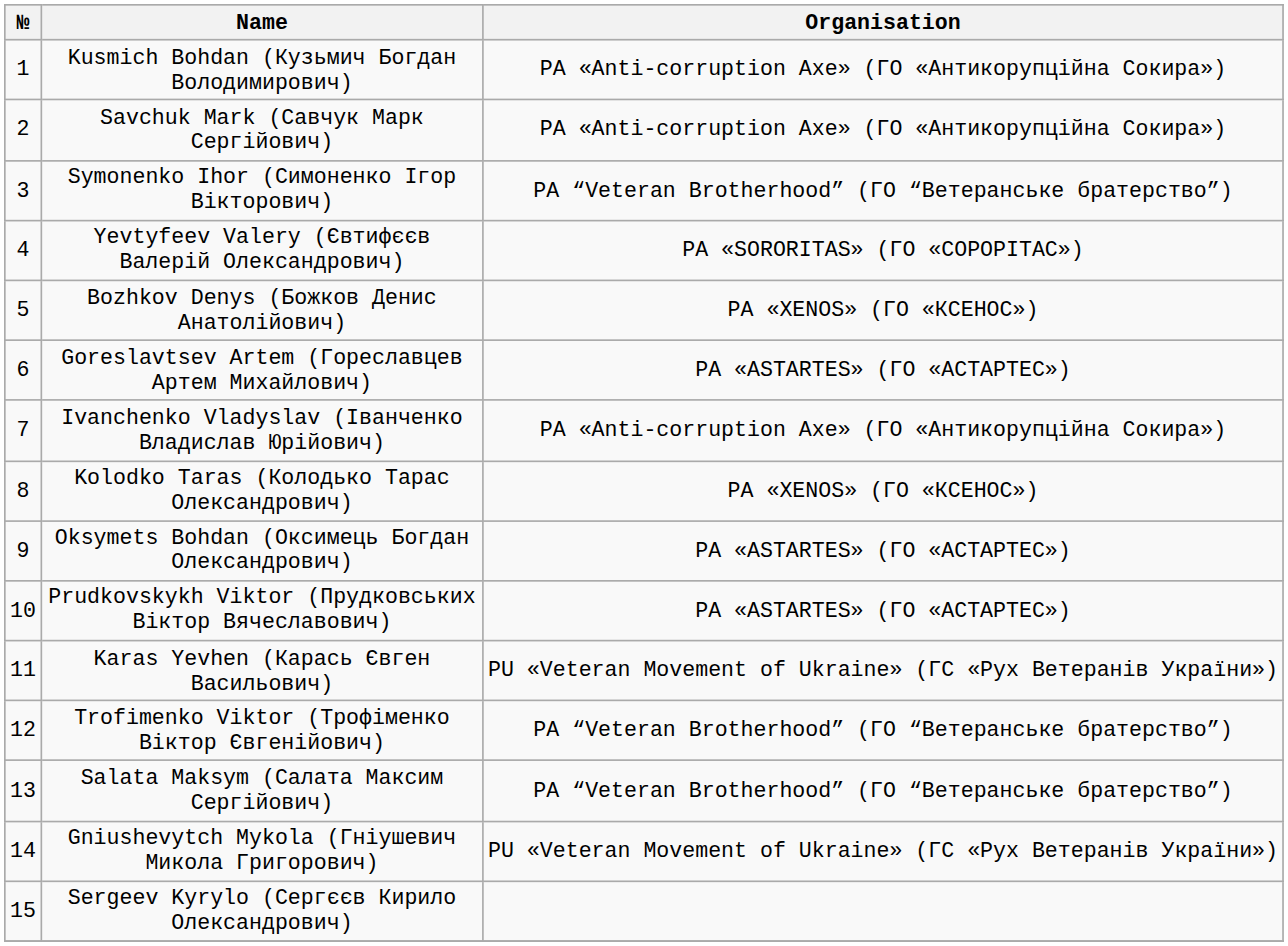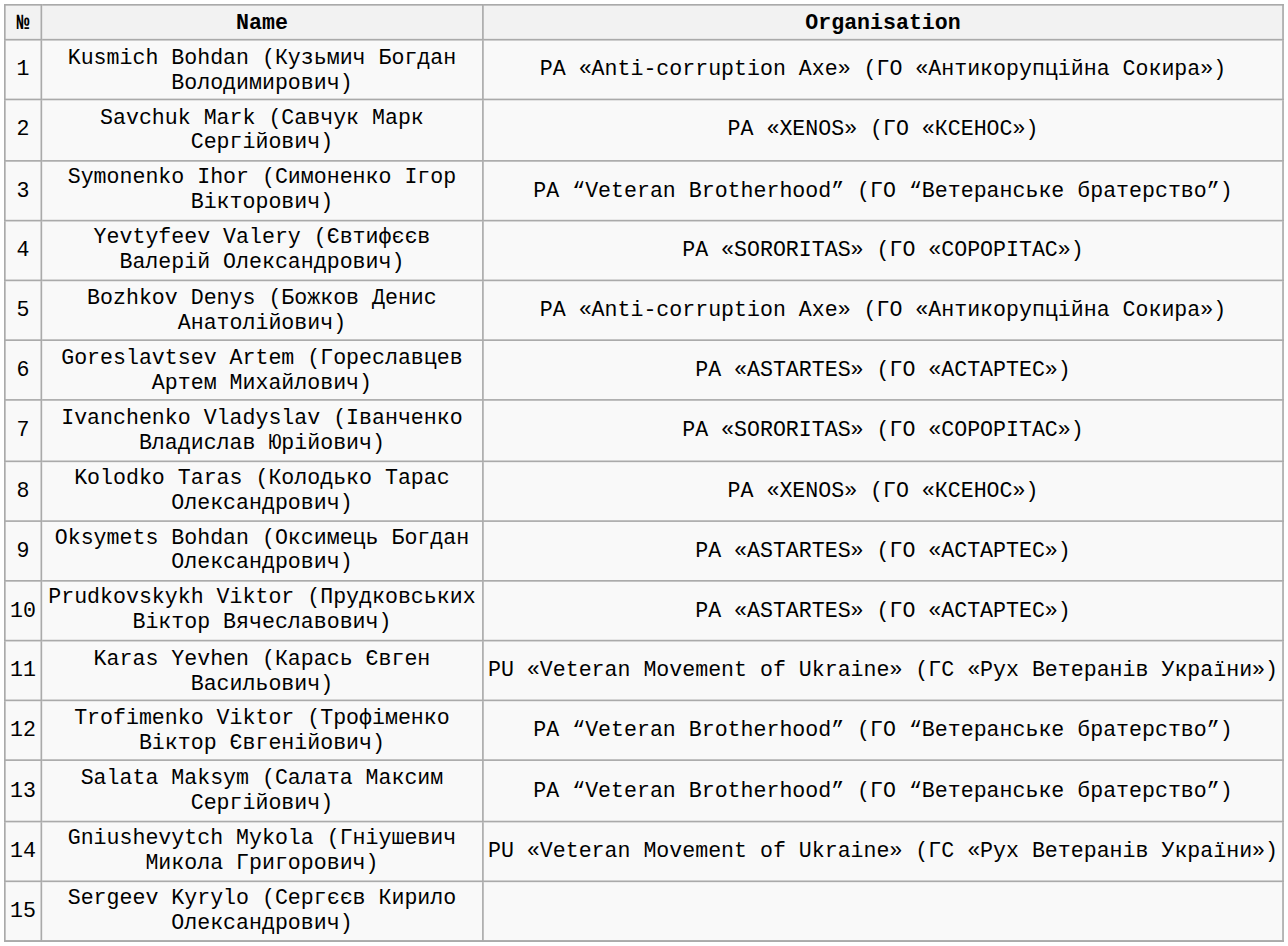 <table class="wikitable plainrowheaders" style="text-align:center;">
 <tr>
 <th scope="col" style=>№</th>
 <th scope="col" style="width:20em;">Name</th>
 <th scope="col">Organisation</th>
 </tr>
 <tr>
 <td>1</td>
 <td>Kusmich Bohdan (Кузьмич Богдан Володимирович)</td>
 <td>PA «Anti-corruption Axe» (ГО «Антикорупційна Сокира»)</td>
 </tr>
 <tr>
 <td>2</td>
 <td>Savchuk Mark (Савчук Марк Сергійович)</td>
-<td>PA «Anti-corruption Axe» (ГО «Антикорупційна Сокира»)</td>
+<td>PA «XENOS» (ГО «КСЕНОС»)</td>
 </tr>
 <tr>
 <td>3</td>
 <td>Symonenko Ihor (Симоненко Ігор Вікторович)</td>
 <td>PA “Veteran Brotherhood” (ГО “Ветеранське братерство”)</td>
 </tr>
 <tr>
 <td>4</td>
 <td>Yevtyfeev Valery (Євтифєєв Валерій Олександрович)</td>
 <td>PA «SORORITAS» (ГО «СОРОРІТАС»)</td>
 </tr>
 <tr>
 <td>5</td>
 <td>Bozhkov Denys (Божков Денис Анатолійович)</td>
-<td>PA «XENOS» (ГО «КСЕНОС»)</td>
+<td>PA «Anti-corruption Axe» (ГО «Антикорупційна Сокира»)</td>
 </tr>
 <tr>
 <td>6</td>
 <td>Goreslavtsev Artem (Гореславцев Артем Михайлович)</td>
 <td>PA «ASTARTES» (ГО «АСТАРТЕС»)</td>
 </tr>
 <tr>
 <td>7</td>
 <td>Ivanchenko Vladyslav (Іванченко Владислав Юрійович)</td>
-<td>PA «Anti-corruption Axe» (ГО «Антикорупційна Сокира»)</td>
+<td>PA «SORORITAS» (ГО «СОРОРІТАС»)</td>
 </tr>
 <tr>
 <td>8</td>
 <td>Kolodko Taras (Колодько Тарас Олександрович)</td>
 <td>PA «XENOS» (ГО «КСЕНОС»)</td>
 </tr>
 <tr>
 <td>9</td>
 <td>Oksymets Bohdan (Оксимець Богдан Олександрович)</td>
 <td>PA «ASTARTES» (ГО «АСТАРТЕС»)</td>
 </tr>
 <tr>
 <td>10</td>
 <td>Prudkovskykh Viktor (Прудковських Віктор Вячеславович)</td>
 <td>PA «ASTARTES» (ГО «АСТАРТЕС»)</td>
 </tr>
 <tr>
 <td>11</td>
 <td>Karas Yevhen (Карась Євген Васильович)</td>
 <td>PU «Veteran Movement of Ukraine» (ГС «Рух Ветеранів України»)</td>
 </tr>
 <tr>
 <td>12</td>
 <td>Trofimenko Viktor (Трофіменко Віктор Євгенійович)</td>
 <td>PA “Veteran Brotherhood” (ГО “Ветеранське братерство”)</td>
 </tr>
 <tr>
 <td>13</td>
 <td>Salata Maksym (Салата Максим Сергійович)</td>
 <td>PA “Veteran Brotherhood” (ГО “Ветеранське братерство”)</td>
 </tr>
 <tr>
 <td>14</td>
 <td>Gniushevytch Mykola (Гніушевич Микола Григорович)</td>
 <td>PU «Veteran Movement of Ukraine» (ГС «Рух Ветеранів України»)</td>
 </tr>
 <tr>
 <td>15</td>
 <td>Sergeev Kyrylo (Сергєєв Кирило Олександрович)</td>
 <td></td>
 </tr>
 <tr>
 </tr>
 </table>
